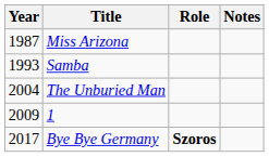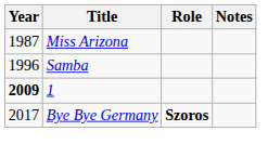 <table class="wikitable sortable">
 <tr>
 <th>Year</th>
 <th>Title</th>
 <th>Role</th>
 <th class="unsortable">Notes</th>
 </tr>
 <tr>
 <td>1987</td>
 <td><em><a href='#'>Miss Arizona</a></em></td>
 <td></td>
 <td></td>
 </tr>
 <tr>
-<td>1993</td>
+<td>1996</td>
 <td><em><a href='#'>Samba</a></em></td>
 <td></td>
 <td></td>
 </tr>
 <tr>
-<td>2004</td>
-<td><em><a href='#'>The Unburied Man</a></em></td>
-<td></td>
-<td></td>
-</tr>
-<tr>
-<td>2009</td>
+<td><strong>2009</strong></td>
 <td><em><a href='#'>1</a></em></td>
 <td></td>
 <td></td>
 </tr>
 <tr>
 <td>2017</td>
 <td><em><a href='#'>Bye Bye Germany</a></em></td>
 <td><strong>Szoros</strong></td>
 <td></td>
 </tr>
 </table>
